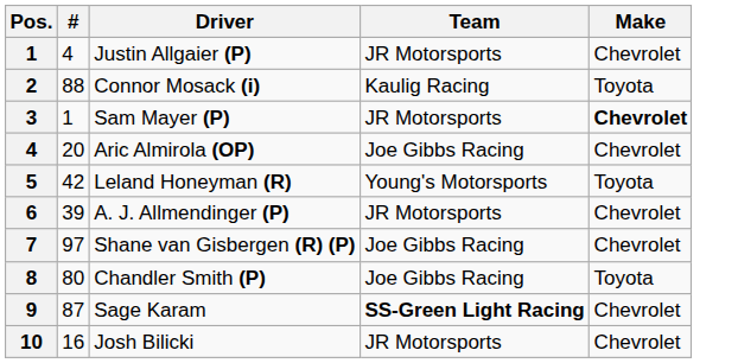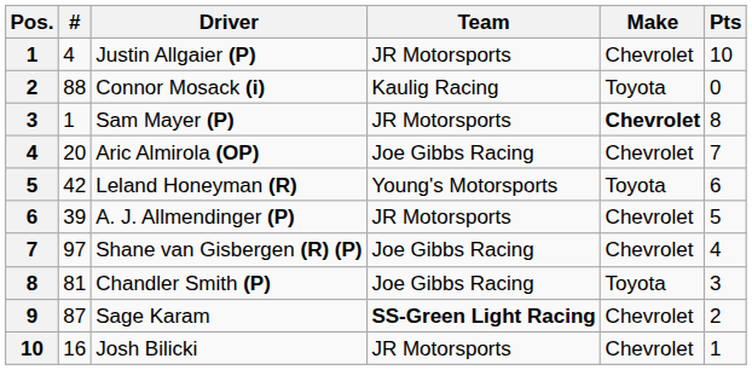 <table class="wikitable" style="font-size:95%">
 <tr>
 <th>Pos.</th>
 <th>#</th>
 <th>Driver</th>
 <th>Team</th>
 <th>Make</th>
+<th>Pts</th>
 </tr>
 <tr>
 <th>1</th>
 <td>4</td>
 <td>Justin Allgaier <strong>(P)</strong></td>
 <td>JR Motorsports</td>
 <td>Chevrolet</td>
+<td>10</td>
 </tr>
 <tr>
 <th>2</th>
 <td>88</td>
 <td>Connor Mosack <strong>(i)</strong></td>
 <td>Kaulig Racing</td>
 <td>Toyota</td>
+<td>0</td>
 </tr>
 <tr>
 <th>3</th>
 <td>1</td>
 <td>Sam Mayer <strong>(P)</strong></td>
 <td>JR Motorsports</td>
 <td><strong>Chevrolet</strong></td>
+<td>8</td>
 </tr>
 <tr>
 <th>4</th>
 <td>20</td>
 <td>Aric  Almirola <strong>(OP)</strong></td>
 <td>Joe Gibbs Racing</td>
 <td>Chevrolet</td>
+<td>7</td>
 </tr>
 <tr>
 <th>5</th>
 <td>42</td>
 <td>Leland Honeyman <strong>(R)</strong></td>
 <td>Young's Motorsports</td>
 <td>Toyota</td>
+<td>6</td>
 </tr>
 <tr>
 <th>6</th>
 <td>39</td>
 <td>A. J. Allmendinger <strong>(P)</strong></td>
 <td>JR Motorsports</td>
 <td>Chevrolet</td>
+<td>5</td>
 </tr>
 <tr>
 <th>7</th>
 <td>97</td>
 <td>Shane van Gisbergen <strong>(R)</strong> <strong>(P)</strong></td>
 <td>Joe Gibbs Racing</td>
 <td>Chevrolet</td>
+<td>4</td>
 </tr>
 <tr>
 <th>8</th>
-<td>80</td>
+<td>81</td>
 <td>Chandler Smith <strong>(P)</strong></td>
 <td>Joe Gibbs Racing</td>
 <td>Toyota</td>
+<td>3</td>
 </tr>
 <tr>
 <th>9</th>
 <td>87</td>
 <td>Sage Karam</td>
 <td><strong>SS-Green Light Racing</strong></td>
 <td>Chevrolet</td>
+<td>2</td>
 </tr>
 <tr>
 <th>10</th>
 <td>16</td>
 <td>Josh Bilicki</td>
 <td>JR Motorsports</td>
 <td>Chevrolet</td>
+<td>1</td>
 </tr>
 </table>
